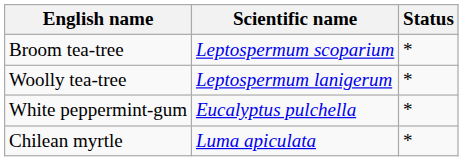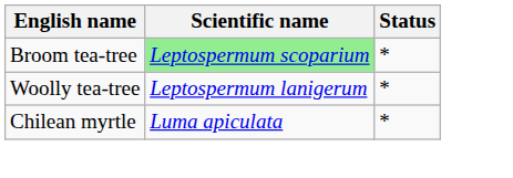 <table class="wikitable" |>
 <tr>
 <th>English name</th>
 <th>Scientific name</th>
 <th>Status</th>
 </tr>
 <tr>
 <td>Broom tea-tree</td>
-<td><em><a href='#'>Leptospermum scoparium</a></em></td>
+<td style="background: lightgreen;"><em><a href='#'>Leptospermum scoparium</a></em></td>
 <td>*</td>
 </tr>
 <tr>
 <td>Woolly tea-tree</td>
 <td><em><a href='#'>Leptospermum lanigerum</a></em></td>
 <td>*</td>
 </tr>
 <tr>
-<td>White peppermint-gum</td>
-<td><em><a href='#'>Eucalyptus pulchella</a></em></td>
-<td>*</td>
-</tr>
-<tr>
 <td>Chilean myrtle</td>
 <td><em><a href='#'>Luma apiculata</a></em></td>
 <td>*</td>
 </tr>
 </table>
